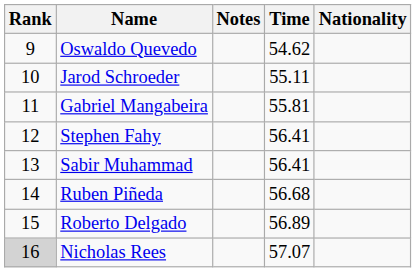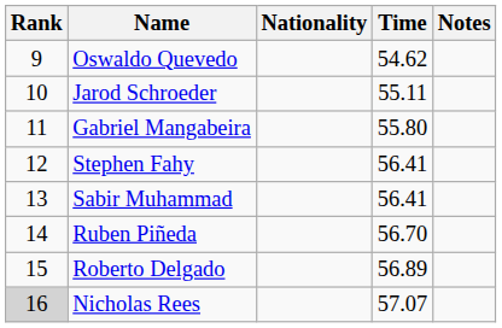 <table class="wikitable sortable" style="text-align:center">
 <tr>
 <th>Rank</th>
 <th>Name</th>
+<th>Nationality</th>
+<th>Time</th>
 <th>Notes</th>
-<th>Time</th>
-<th>Nationality</th>
 </tr>
 <tr>
 <td>9</td>
 <td align=left><a href='#'>Oswaldo Quevedo</a></td>
+<td align=left></td>
+<td>54.62</td>
 <td></td>
-<td>54.62</td>
-<td align=left></td>
 </tr>
 <tr>
 <td>10</td>
 <td align=left><a href='#'>Jarod Schroeder</a></td>
+<td align=left></td>
+<td>55.11</td>
 <td></td>
-<td>55.11</td>
-<td align=left></td>
 </tr>
 <tr>
 <td>11</td>
 <td align=left><a href='#'>Gabriel Mangabeira</a></td>
+<td align=left></td>
+<td>55.80</td>
 <td></td>
-<td>55.81</td>
-<td align=left></td>
 </tr>
 <tr>
 <td>12</td>
 <td align=left><a href='#'>Stephen Fahy</a></td>
+<td align=left></td>
+<td>56.41</td>
 <td></td>
-<td>56.41</td>
-<td align=left></td>
 </tr>
 <tr>
 <td>13</td>
 <td align=left><a href='#'>Sabir Muhammad</a></td>
+<td align=left></td>
+<td>56.41</td>
 <td></td>
-<td>56.41</td>
-<td align=left></td>
 </tr>
 <tr>
 <td>14</td>
 <td align=left><a href='#'>Ruben Piñeda</a></td>
+<td align=left></td>
+<td>56.70</td>
 <td></td>
-<td>56.68</td>
-<td align=left></td>
 </tr>
 <tr>
 <td>15</td>
 <td align=left><a href='#'>Roberto Delgado</a></td>
+<td align=left></td>
+<td>56.89</td>
 <td></td>
-<td>56.89</td>
-<td align=left></td>
 </tr>
 <tr>
 <td style="background: lightgrey;">16</td>
 <td align=left><a href='#'>Nicholas Rees</a></td>
+<td align=left></td>
+<td>57.07</td>
 <td></td>
-<td>57.07</td>
-<td align=left></td>
 </tr>
 </table>
